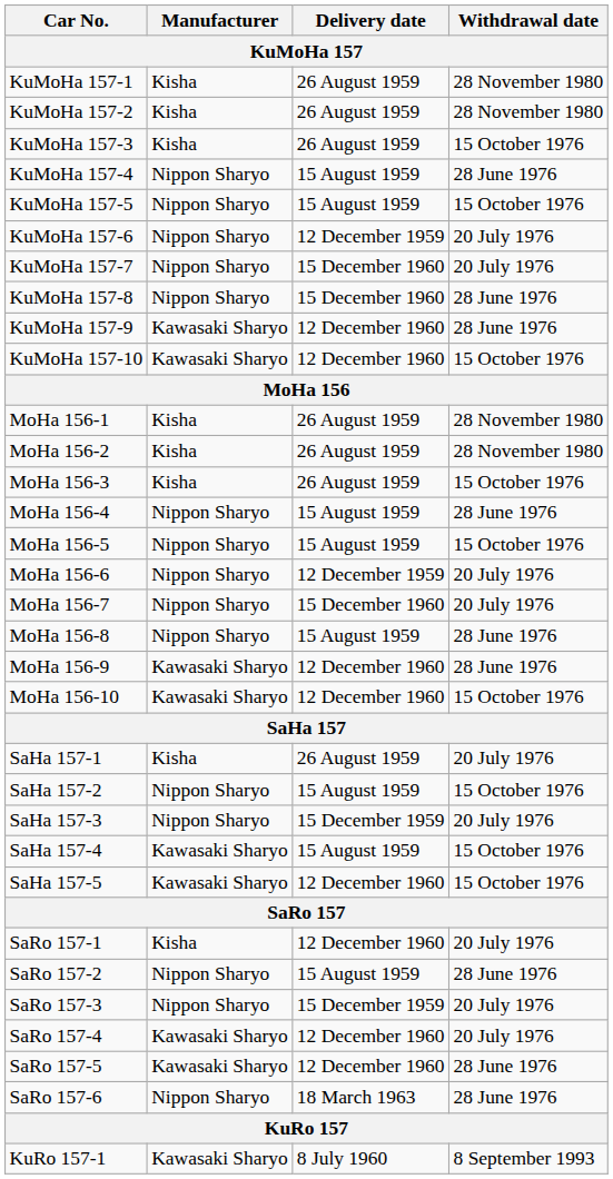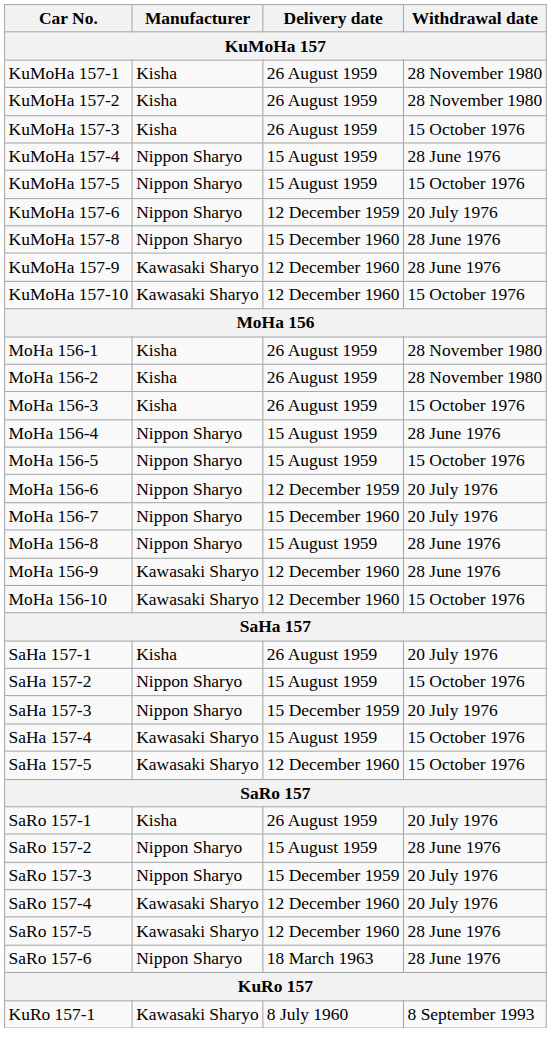 <table class="wikitable">
 <tr>
 <th>Car No.</th>
 <th>Manufacturer</th>
 <th>Delivery date</th>
 <th>Withdrawal date</th>
 </tr>
 <tr>
 <th colspan = "4">KuMoHa 157</th>
 </tr>
 <tr>
 <td>KuMoHa 157-1</td>
 <td>Kisha</td>
 <td>26 August 1959</td>
 <td>28 November 1980</td>
 </tr>
 <tr>
 <td>KuMoHa 157-2</td>
 <td>Kisha</td>
 <td>26 August 1959</td>
 <td>28 November 1980</td>
 </tr>
 <tr>
 <td>KuMoHa 157-3</td>
 <td>Kisha</td>
 <td>26 August 1959</td>
 <td>15 October 1976</td>
 </tr>
 <tr>
 <td>KuMoHa 157-4</td>
 <td>Nippon Sharyo</td>
 <td>15 August 1959</td>
 <td>28 June 1976</td>
 </tr>
 <tr>
 <td>KuMoHa 157-5</td>
 <td>Nippon Sharyo</td>
 <td>15 August 1959</td>
 <td>15 October 1976</td>
 </tr>
 <tr>
 <td>KuMoHa 157-6</td>
 <td>Nippon Sharyo</td>
 <td>12 December 1959</td>
-<td>20 July 1976</td>
-</tr>
-<tr>
-<td>KuMoHa 157-7</td>
-<td>Nippon Sharyo</td>
-<td>15 December 1960</td>
 <td>20 July 1976</td>
 </tr>
 <tr>
 <td>KuMoHa 157-8</td>
 <td>Nippon Sharyo</td>
 <td>15 December 1960</td>
 <td>28 June 1976</td>
 </tr>
 <tr>
 <td>KuMoHa 157-9</td>
 <td>Kawasaki Sharyo</td>
 <td>12 December 1960</td>
 <td>28 June 1976</td>
 </tr>
 <tr>
 <td>KuMoHa 157-10</td>
 <td>Kawasaki Sharyo</td>
 <td>12 December 1960</td>
 <td>15 October 1976</td>
 </tr>
 <tr>
 <th colspan = "4">MoHa 156</th>
 </tr>
 <tr>
 <td>MoHa 156-1</td>
 <td>Kisha</td>
 <td>26 August 1959</td>
 <td>28 November 1980</td>
 </tr>
 <tr>
 <td>MoHa 156-2</td>
 <td>Kisha</td>
 <td>26 August 1959</td>
 <td>28 November 1980</td>
 </tr>
 <tr>
 <td>MoHa 156-3</td>
 <td>Kisha</td>
 <td>26 August 1959</td>
 <td>15 October 1976</td>
 </tr>
 <tr>
 <td>MoHa 156-4</td>
 <td>Nippon Sharyo</td>
 <td>15 August 1959</td>
 <td>28 June 1976</td>
 </tr>
 <tr>
 <td>MoHa 156-5</td>
 <td>Nippon Sharyo</td>
 <td>15 August 1959</td>
 <td>15 October 1976</td>
 </tr>
 <tr>
 <td>MoHa 156-6</td>
 <td>Nippon Sharyo</td>
 <td>12 December 1959</td>
 <td>20 July 1976</td>
 </tr>
 <tr>
 <td>MoHa 156-7</td>
 <td>Nippon Sharyo</td>
 <td>15 December 1960</td>
 <td>20 July 1976</td>
 </tr>
 <tr>
 <td>MoHa 156-8</td>
 <td>Nippon Sharyo</td>
 <td>15 August 1959</td>
 <td>28 June 1976</td>
 </tr>
 <tr>
 <td>MoHa 156-9</td>
 <td>Kawasaki Sharyo</td>
 <td>12 December 1960</td>
 <td>28 June 1976</td>
 </tr>
 <tr>
 <td>MoHa 156-10</td>
 <td>Kawasaki Sharyo</td>
 <td>12 December 1960</td>
 <td>15 October 1976</td>
 </tr>
 <tr>
 <th colspan = "4">SaHa 157</th>
 </tr>
 <tr>
 <td>SaHa 157-1</td>
 <td>Kisha</td>
 <td>26 August 1959</td>
 <td>20 July 1976</td>
 </tr>
 <tr>
 <td>SaHa 157-2</td>
 <td>Nippon Sharyo</td>
 <td>15 August 1959</td>
 <td>15 October 1976</td>
 </tr>
 <tr>
 <td>SaHa 157-3</td>
 <td>Nippon Sharyo</td>
 <td>15 December 1959</td>
 <td>20 July 1976</td>
 </tr>
 <tr>
 <td>SaHa 157-4</td>
 <td>Kawasaki Sharyo</td>
 <td>15 August 1959</td>
 <td>15 October 1976</td>
 </tr>
 <tr>
 <td>SaHa 157-5</td>
 <td>Kawasaki Sharyo</td>
 <td>12 December 1960</td>
 <td>15 October 1976</td>
 </tr>
 <tr>
 <th colspan = "4">SaRo 157</th>
 </tr>
 <tr>
 <td>SaRo 157-1</td>
 <td>Kisha</td>
-<td>12 December 1960</td>
+<td>26 August 1959</td>
 <td>20 July 1976</td>
 </tr>
 <tr>
 <td>SaRo 157-2</td>
 <td>Nippon Sharyo</td>
 <td>15 August 1959</td>
 <td>28 June 1976</td>
 </tr>
 <tr>
 <td>SaRo 157-3</td>
 <td>Nippon Sharyo</td>
 <td>15 December 1959</td>
 <td>20 July 1976</td>
 </tr>
 <tr>
 <td>SaRo 157-4</td>
 <td>Kawasaki Sharyo</td>
 <td>12 December 1960</td>
 <td>20 July 1976</td>
 </tr>
 <tr>
 <td>SaRo 157-5</td>
 <td>Kawasaki Sharyo</td>
 <td>12 December 1960</td>
 <td>28 June 1976</td>
 </tr>
 <tr>
 <td>SaRo 157-6</td>
 <td>Nippon Sharyo</td>
 <td>18 March 1963</td>
 <td>28 June 1976</td>
 </tr>
 <tr>
 <th colspan = "4">KuRo 157</th>
 </tr>
 <tr>
 <td>KuRo 157-1</td>
 <td>Kawasaki Sharyo</td>
 <td>8 July 1960</td>
 <td>8 September 1993</td>
 </tr>
 </table>
